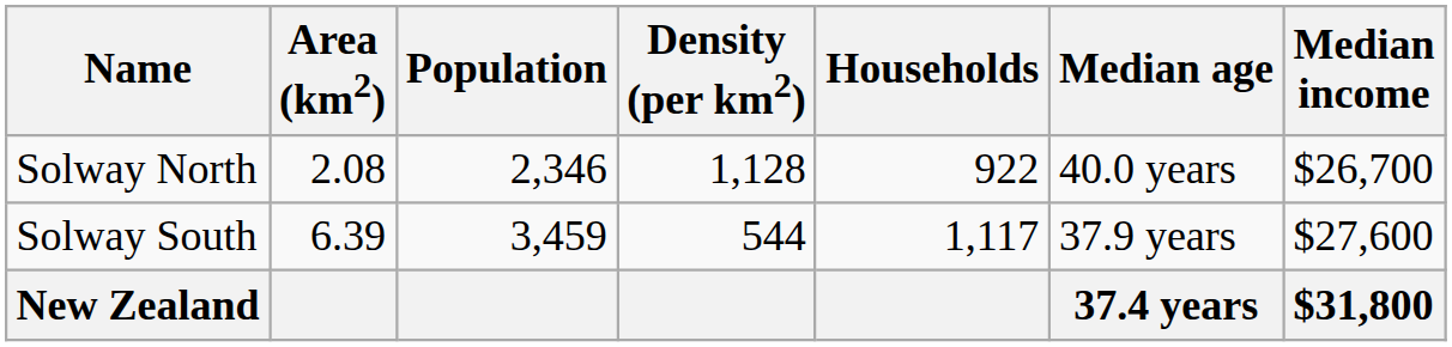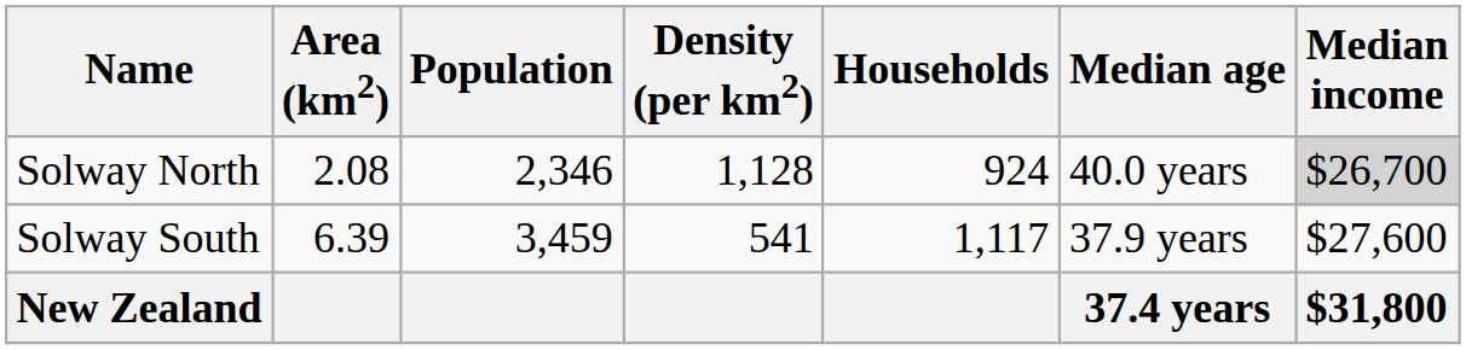 <table class="wikitable">
 <tr>
 <th>Name</th>
 <th>Area<br>(km<sup>2</sup>)</th>
 <th>Population</th>
 <th>Density<br>(per km<sup>2</sup>)</th>
 <th>Households</th>
 <th>Median age</th>
 <th>Median<br>income</th>
 </tr>
 <tr>
 <td>Solway North</td>
 <td style="text-align:right;">2.08</td>
 <td style="text-align:right;">2,346</td>
 <td style="text-align:right;">1,128</td>
-<td style="text-align:right;">922</td>
+<td style="text-align:right;">924</td>
 <td>40.0 years</td>
-<td>$26,700</td>
+<td style="background: lightgrey;">$26,700</td>
 </tr>
 <tr>
 <td>Solway South</td>
 <td style="text-align:right;">6.39</td>
 <td style="text-align:right;">3,459</td>
-<td style="text-align:right;">544</td>
+<td style="text-align:right;">541</td>
 <td style="text-align:right;">1,117</td>
 <td>37.9 years</td>
 <td>$27,600</td>
 </tr>
 <tr>
 <th>New Zealand</th>
 <th></th>
 <th></th>
 <th></th>
 <th></th>
 <th>37.4 years</th>
 <th style="text-align:left;">$31,800</th>
 </tr>
 </table>
